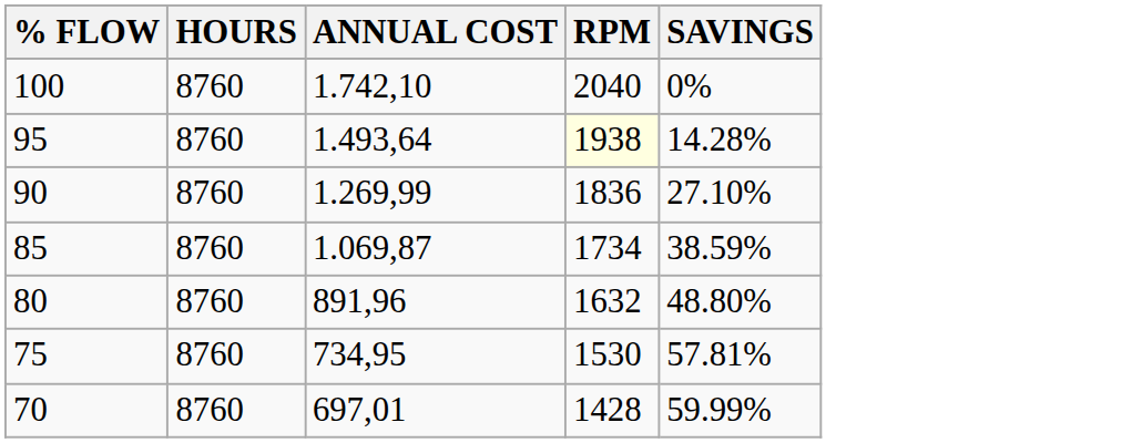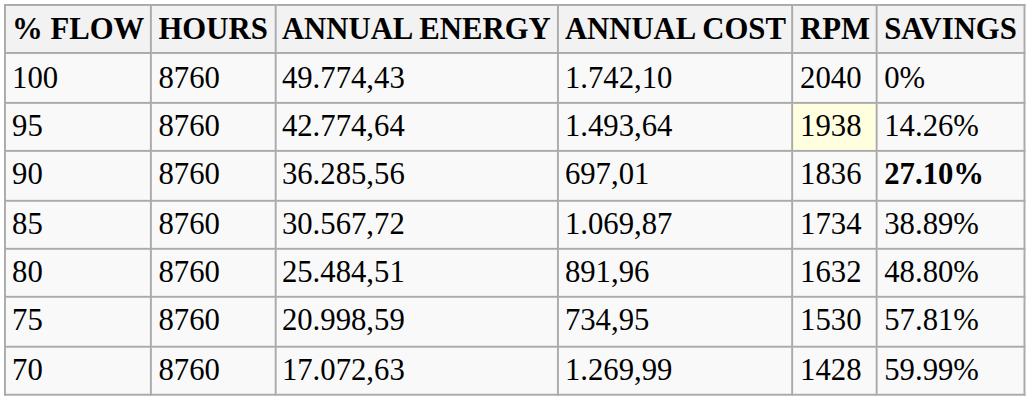 <table class="wikitable">
 <tr>
 <th>% FLOW</th>
 <th>HOURS</th>
+<th>ANNUAL ENERGY</th>
 <th>ANNUAL COST</th>
 <th>RPM</th>
 <th>SAVINGS</th>
 </tr>
 <tr>
 <td>100</td>
 <td>8760</td>
+<td>49.774,43</td>
 <td>1.742,10</td>
 <td>2040</td>
 <td>0%</td>
 </tr>
 <tr>
 <td>95</td>
 <td>8760</td>
+<td>42.774,64</td>
 <td>1.493,64</td>
 <td style="background: lightyellow;">1938</td>
-<td>14.28%</td>
+<td>14.26%</td>
 </tr>
 <tr>
 <td>90</td>
 <td>8760</td>
-<td>1.269,99</td>
+<td>36.285,56</td>
+<td>697,01</td>
 <td>1836</td>
-<td>27.10%</td>
+<td><strong>27.10%</strong></td>
 </tr>
 <tr>
 <td>85</td>
 <td>8760</td>
+<td>30.567,72</td>
 <td>1.069,87</td>
 <td>1734</td>
-<td>38.59%</td>
+<td>38.89%</td>
 </tr>
 <tr>
 <td>80</td>
 <td>8760</td>
+<td>25.484,51</td>
 <td>891,96</td>
 <td>1632</td>
 <td>48.80%</td>
 </tr>
 <tr>
 <td>75</td>
 <td>8760</td>
+<td>20.998,59</td>
 <td>734,95</td>
 <td>1530</td>
 <td>57.81%</td>
 </tr>
 <tr>
 <td>70</td>
 <td>8760</td>
-<td>697,01</td>
+<td>17.072,63</td>
+<td>1.269,99</td>
 <td>1428</td>
 <td>59.99%</td>
 </tr>
 </table>
